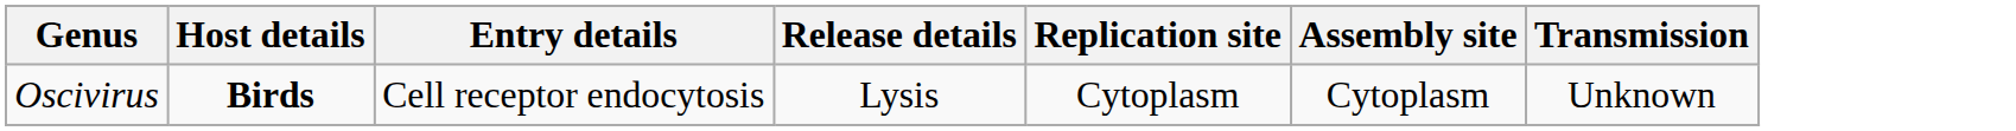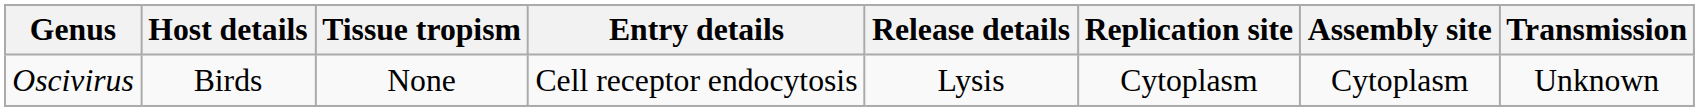 <table class="wikitable sortable" style="text-align:center">
 <tr>
 <th>Genus</th>
 <th>Host details</th>
+<th>Tissue tropism</th>
 <th>Entry details</th>
 <th>Release details</th>
 <th>Replication site</th>
 <th>Assembly site</th>
 <th>Transmission</th>
 </tr>
 <tr>
 <td><em>Oscivirus</em></td>
-<td><strong>Birds</strong></td>
+<td>Birds</td>
+<td>None</td>
 <td>Cell receptor endocytosis</td>
 <td>Lysis</td>
 <td>Cytoplasm</td>
 <td>Cytoplasm</td>
 <td>Unknown</td>
 </tr>
 </table>
